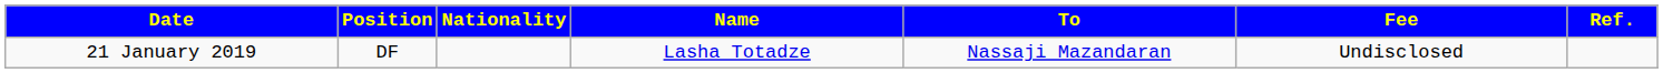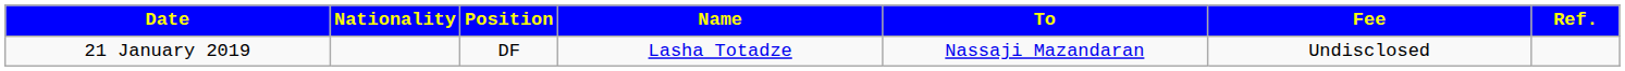 <table class="wikitable"  style="text-align:center; font-size:90%; ">
 <tr>
 <th style="background:#0000FF; color:#ffff00; width:200px;">Date</th>
+<th style="background:#0000FF; color:#ffff00; width:50px;">Nationality</th>
 <th style="background:#0000FF; color:#ffff00; width:50px;">Position</th>
-<th style="background:#0000FF; color:#ffff00; width:50px;">Nationality</th>
 <th style="background:#0000FF; color:#ffff00; width:200px;">Name</th>
 <th style="background:#0000FF; color:#ffff00; width:200px;">To</th>
 <th style="background:#0000FF; color:#ffff00; width:200px;">Fee</th>
 <th style="background:#0000FF; color:#ffff00; width:50px;">Ref.</th>
 </tr>
 <tr>
 <td>21 January 2019</td>
+<td></td>
 <td>DF</td>
-<td></td>
 <td><a href='#'>Lasha Totadze</a></td>
 <td><a href='#'>Nassaji Mazandaran</a></td>
 <td>Undisclosed</td>
 <td></td>
 </tr>
 </table>
